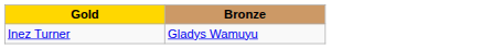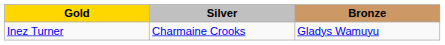 <table class="wikitable" style="text-align:left">
 <tr align="center">
 <td width=200 bgcolor=gold><strong>Gold</strong></td>
+<td width=200 bgcolor=silver><strong>Silver</strong></td>
 <td width=200 bgcolor=CC9966><strong>Bronze</strong></td>
 </tr>
 <tr>
 <td><a href='#'>Inez Turner</a><br><em></em></td>
+<td><a href='#'>Charmaine Crooks</a><br><em></em></td>
 <td><a href='#'>Gladys Wamuyu</a><br><em></em></td>
 </tr>
 </table>
